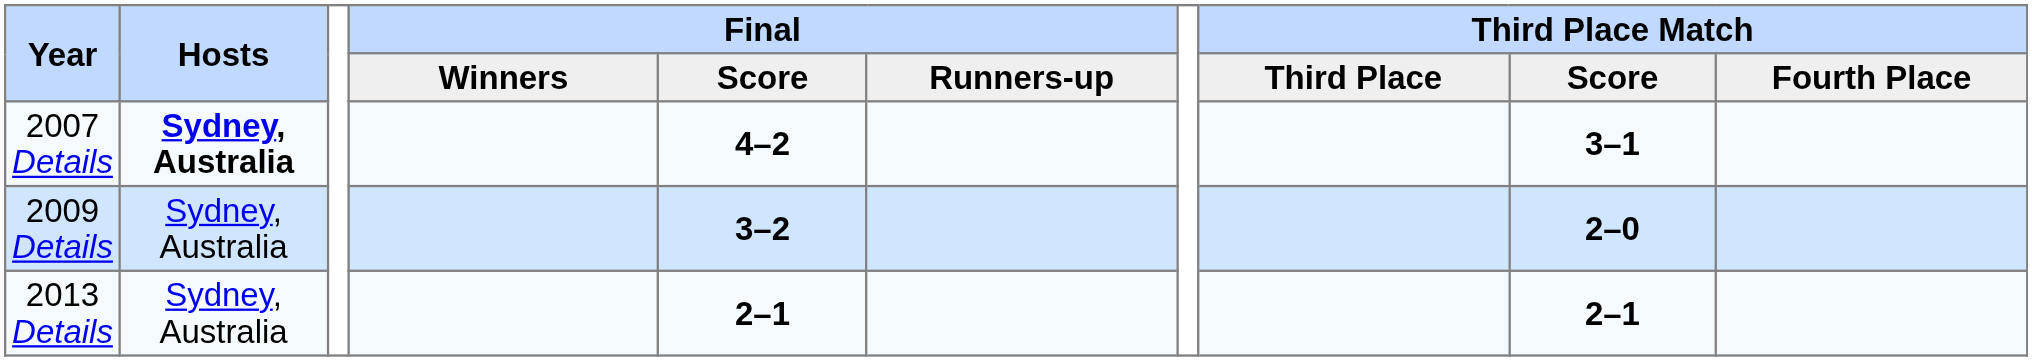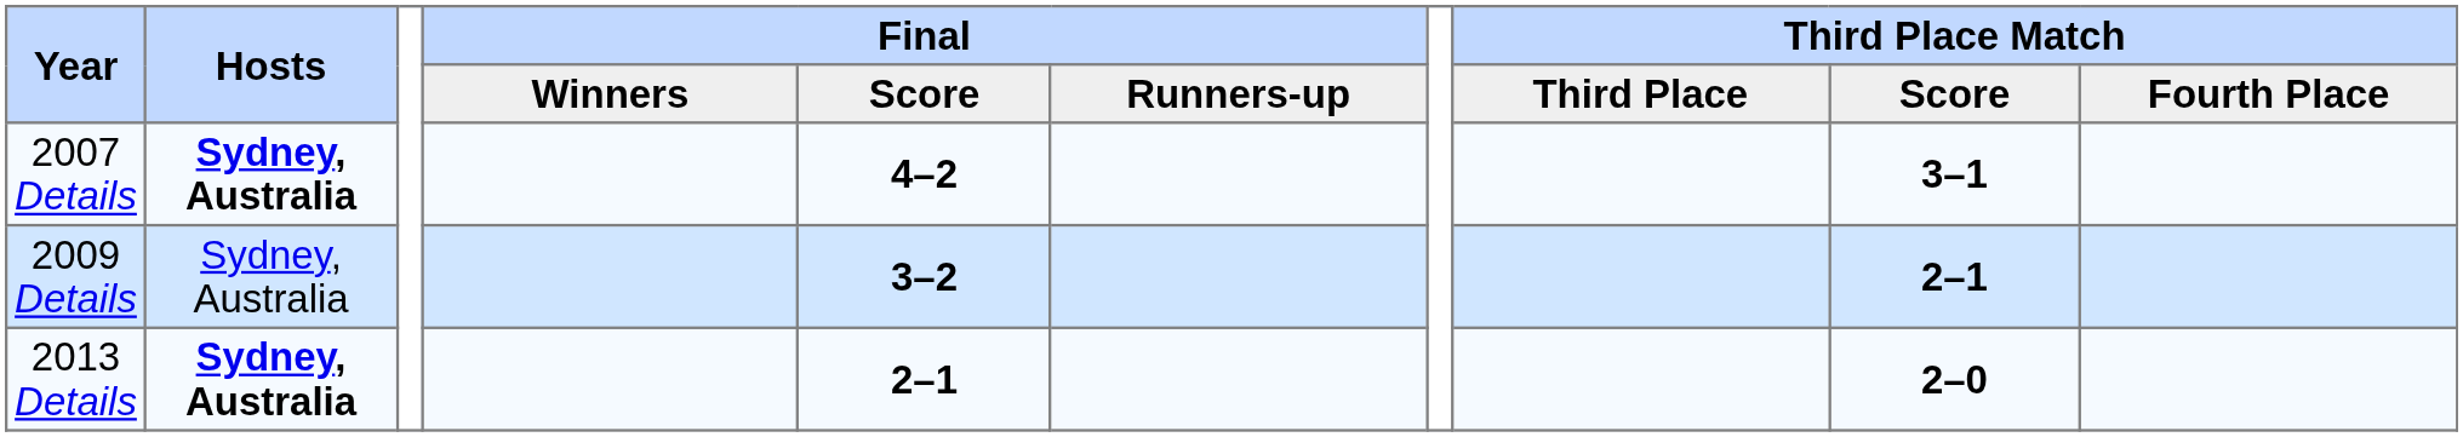 <table border=1 style="border-collapse:collapse; font-size:90%; text-align:center" cellpadding=2 cellspacing=0>
 <tr bgcolor=#C1D8FF>
 <th rowspan=2 width=5%>Year</th>
 <th rowspan=2 width=10%>Hosts</th>
 <th width=1% rowspan=25 bgcolor=ffffff></th>
 <th colspan=3>Final</th>
 <th width=1% rowspan=25 bgcolor=ffffff></th>
 <th colspan=3>Third Place Match</th>
 </tr>
 <tr bgcolor=#EFEFEF>
 <th width=15%>Winners</th>
 <th width=10%>Score</th>
 <th width=15%>Runners-up</th>
 <th width=15%>Third Place</th>
 <th width=10%>Score</th>
 <th width=15%>Fourth Place</th>
 </tr>
 <tr bgcolor=#F5FAFF>
 <td>2007 <br> <em><a href='#'>Details</a></em></td>
 <td><strong><a href='#'>Sydney</a>, Australia</strong></td>
 <td><strong></strong></td>
 <td><strong>4–2</strong></td>
 <td></td>
 <td></td>
 <td><strong>3–1</strong></td>
 <td></td>
 </tr>
 <tr bgcolor=#D0E6FF>
 <td>2009 <br> <em><a href='#'>Details</a></em></td>
 <td><a href='#'>Sydney</a>, Australia</td>
 <td><strong></strong></td>
 <td><strong>3–2</strong></td>
 <td></td>
 <td></td>
-<td><strong>2–0</strong></td>
+<td><strong>2–1</strong></td>
 <td></td>
 </tr>
 <tr bgcolor=#F5FAFF>
 <td>2013 <br> <em><a href='#'>Details</a></em></td>
-<td><a href='#'>Sydney</a>, Australia</td>
+<td><strong><a href='#'>Sydney</a>, Australia</strong></td>
 <td><strong></strong></td>
 <td><strong>2–1</strong></td>
 <td></td>
 <td></td>
-<td><strong>2–1</strong></td>
+<td><strong>2–0</strong></td>
 <td></td>
 </tr>
 </table>
